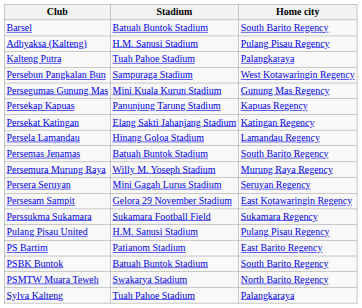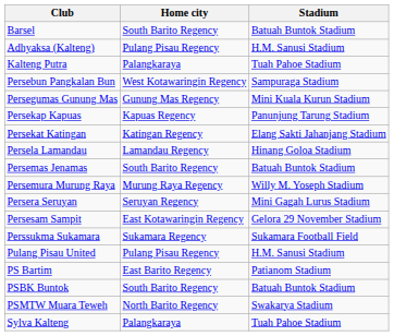 <table class="wikitable sortable">
 <tr>
 <th>Club</th>
+<th>Home city</th>
 <th>Stadium</th>
-<th>Home city</th>
 </tr>
 <tr>
 <td><a href='#'>Barsel</a></td>
+<td><a href='#'>South Barito Regency</a></td>
 <td><a href='#'>Batuah Buntok Stadium</a></td>
-<td><a href='#'>South Barito Regency</a></td>
 </tr>
 <tr>
 <td><a href='#'>Adhyaksa (Kalteng)</a></td>
+<td><a href='#'>Pulang Pisau Regency</a></td>
 <td><a href='#'>H.M. Sanusi Stadium</a></td>
-<td><a href='#'>Pulang Pisau Regency</a></td>
 </tr>
 <tr>
 <td><a href='#'>Kalteng Putra</a></td>
+<td><a href='#'>Palangkaraya</a></td>
 <td><a href='#'>Tuah Pahoe Stadium</a></td>
-<td><a href='#'>Palangkaraya</a></td>
 </tr>
 <tr>
 <td><a href='#'>Persebun Pangkalan Bun</a></td>
+<td><a href='#'>West Kotawaringin Regency</a></td>
 <td><a href='#'>Sampuraga Stadium</a></td>
-<td><a href='#'>West Kotawaringin Regency</a></td>
 </tr>
 <tr>
 <td><a href='#'>Persegumas Gunung Mas</a></td>
+<td><a href='#'>Gunung Mas Regency</a></td>
 <td><a href='#'>Mini Kuala Kurun Stadium</a></td>
-<td><a href='#'>Gunung Mas Regency</a></td>
 </tr>
 <tr>
 <td><a href='#'>Persekap Kapuas</a></td>
+<td><a href='#'>Kapuas Regency</a></td>
 <td><a href='#'>Panunjung Tarung Stadium</a></td>
-<td><a href='#'>Kapuas Regency</a></td>
 </tr>
 <tr>
 <td><a href='#'>Persekat Katingan</a></td>
+<td><a href='#'>Katingan Regency</a></td>
 <td><a href='#'>Elang Sakti Jahanjang Stadium</a></td>
-<td><a href='#'>Katingan Regency</a></td>
 </tr>
 <tr>
 <td><a href='#'>Persela Lamandau</a></td>
+<td><a href='#'>Lamandau Regency</a></td>
 <td><a href='#'>Hinang Goloa Stadium</a></td>
-<td><a href='#'>Lamandau Regency</a></td>
 </tr>
 <tr>
 <td><a href='#'>Persemas Jenamas</a></td>
+<td><a href='#'>South Barito Regency</a></td>
 <td><a href='#'>Batuah Buntok Stadium</a></td>
-<td><a href='#'>South Barito Regency</a></td>
 </tr>
 <tr>
 <td><a href='#'>Persemura Murung Raya</a></td>
+<td><a href='#'>Murung Raya Regency</a></td>
 <td><a href='#'>Willy M. Yoseph Stadium</a></td>
-<td><a href='#'>Murung Raya Regency</a></td>
 </tr>
 <tr>
 <td><a href='#'>Persera Seruyan</a></td>
+<td><a href='#'>Seruyan Regency</a></td>
 <td><a href='#'>Mini Gagah Lurus Stadium</a></td>
-<td><a href='#'>Seruyan Regency</a></td>
 </tr>
 <tr>
 <td><a href='#'>Persesam Sampit</a></td>
+<td><a href='#'>East Kotawaringin Regency</a></td>
 <td><a href='#'>Gelora 29 November Stadium</a></td>
-<td><a href='#'>East Kotawaringin Regency</a></td>
 </tr>
 <tr>
 <td><a href='#'>Perssukma Sukamara</a></td>
+<td><a href='#'>Sukamara Regency</a></td>
 <td><a href='#'>Sukamara Football Field</a></td>
-<td><a href='#'>Sukamara Regency</a></td>
 </tr>
 <tr>
 <td><a href='#'>Pulang Pisau United</a></td>
+<td><a href='#'>Pulang Pisau Regency</a></td>
 <td><a href='#'>H.M. Sanusi Stadium</a></td>
-<td><a href='#'>Pulang Pisau Regency</a></td>
 </tr>
 <tr>
 <td><a href='#'>PS Bartim</a></td>
+<td><a href='#'>East Barito Regency</a></td>
 <td><a href='#'>Patianom Stadium</a></td>
-<td><a href='#'>East Barito Regency</a></td>
 </tr>
 <tr>
 <td><a href='#'>PSBK Buntok</a></td>
+<td><a href='#'>South Barito Regency</a></td>
 <td><a href='#'>Batuah Buntok Stadium</a></td>
-<td><a href='#'>South Barito Regency</a></td>
 </tr>
 <tr>
 <td><a href='#'>PSMTW Muara Teweh</a></td>
+<td><a href='#'>North Barito Regency</a></td>
 <td><a href='#'>Swakarya Stadium</a></td>
-<td><a href='#'>North Barito Regency</a></td>
 </tr>
 <tr>
 <td><a href='#'>Sylva Kalteng</a></td>
+<td><a href='#'>Palangkaraya</a></td>
 <td><a href='#'>Tuah Pahoe Stadium</a></td>
-<td><a href='#'>Palangkaraya</a></td>
 </tr>
 </table>
